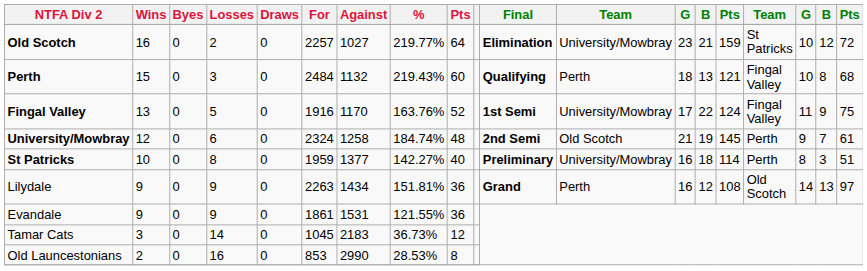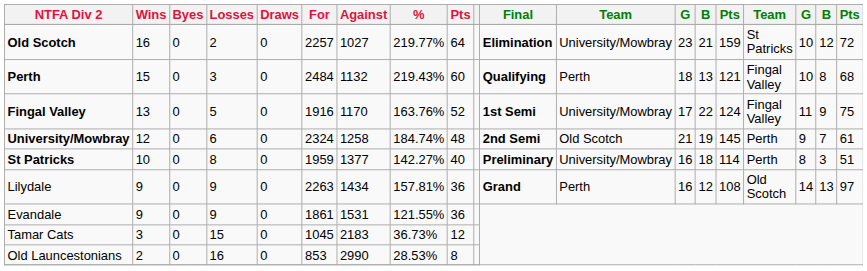 <table style="font-size: 85%; text-align: left;" class="wikitable">
 <tr>
 <th style="color:crimson">NTFA Div 2</th>
 <th style="color:crimson">Wins</th>
 <th style="color:crimson">Byes</th>
 <th style="color:crimson">Losses</th>
 <th style="color:crimson">Draws</th>
 <th style="color:crimson">For</th>
 <th style="color:crimson">Against</th>
 <th style="color:crimson">%</th>
 <th style="color:crimson">Pts</th>
 <th></th>
 <th style="color:green">Final</th>
 <th style="color:green">Team</th>
 <th style="color:green">G</th>
 <th style="color:green">B</th>
 <th style="color:green">Pts</th>
 <th style="color:green">Team</th>
 <th style="color:green">G</th>
 <th style="color:green">B</th>
 <th style="color:green">Pts</th>
 </tr>
 <tr>
 </tr>
 <tr>
 </tr>
 <tr>
 <td><strong>	Old Scotch	</strong></td>
 <td>16</td>
 <td>0</td>
 <td>2</td>
 <td>0</td>
 <td>2257</td>
 <td>1027</td>
 <td>219.77%</td>
 <td>64</td>
 <td></td>
 <td><strong>Elimination</strong></td>
 <td>University/Mowbray</td>
 <td>23</td>
 <td>21</td>
 <td>159</td>
 <td>St Patricks</td>
 <td>10</td>
 <td>12</td>
 <td>72</td>
 </tr>
 <tr>
 <td><strong>	Perth	</strong></td>
 <td>15</td>
 <td>0</td>
 <td>3</td>
 <td>0</td>
 <td>2484</td>
 <td>1132</td>
 <td>219.43%</td>
 <td>60</td>
 <td></td>
 <td><strong>Qualifying</strong></td>
 <td>Perth</td>
 <td>18</td>
 <td>13</td>
 <td>121</td>
 <td>Fingal Valley</td>
 <td>10</td>
 <td>8</td>
 <td>68</td>
 </tr>
 <tr>
 <td><strong>	Fingal Valley	</strong></td>
 <td>13</td>
 <td>0</td>
 <td>5</td>
 <td>0</td>
 <td>1916</td>
 <td>1170</td>
 <td>163.76%</td>
 <td>52</td>
 <td></td>
 <td><strong>1st Semi</strong></td>
 <td>University/Mowbray</td>
 <td>17</td>
 <td>22</td>
 <td>124</td>
 <td>Fingal Valley</td>
 <td>11</td>
 <td>9</td>
 <td>75</td>
 </tr>
 <tr>
 <td><strong>	University/Mowbray	</strong></td>
 <td>12</td>
 <td>0</td>
 <td>6</td>
 <td>0</td>
 <td>2324</td>
 <td>1258</td>
 <td>184.74%</td>
 <td>48</td>
 <td></td>
 <td><strong>2nd Semi</strong></td>
 <td>Old Scotch</td>
 <td>21</td>
 <td>19</td>
 <td>145</td>
 <td>Perth</td>
 <td>9</td>
 <td>7</td>
 <td>61</td>
 </tr>
 <tr>
 <td><strong>	St Patricks	</strong></td>
 <td>10</td>
 <td>0</td>
 <td>8</td>
 <td>0</td>
 <td>1959</td>
 <td>1377</td>
 <td>142.27%</td>
 <td>40</td>
 <td></td>
 <td><strong>Preliminary</strong></td>
 <td>University/Mowbray</td>
 <td>16</td>
 <td>18</td>
 <td>114</td>
 <td>Perth</td>
 <td>8</td>
 <td>3</td>
 <td>51</td>
 </tr>
 <tr>
 <td>Lilydale</td>
 <td>9</td>
 <td>0</td>
 <td>9</td>
 <td>0</td>
 <td>2263</td>
 <td>1434</td>
-<td>151.81%</td>
+<td>157.81%</td>
 <td>36</td>
 <td></td>
 <td><strong>Grand</strong></td>
 <td>Perth</td>
 <td>16</td>
 <td>12</td>
 <td>108</td>
 <td>Old Scotch</td>
 <td>14</td>
 <td>13</td>
 <td>97</td>
 </tr>
 <tr>
 <td>Evandale</td>
 <td>9</td>
 <td>0</td>
 <td>9</td>
 <td>0</td>
 <td>1861</td>
 <td>1531</td>
 <td>121.55%</td>
 <td>36</td>
 <td></td>
 </tr>
 <tr>
 <td>Tamar Cats</td>
 <td>3</td>
 <td>0</td>
-<td>14</td>
+<td>15</td>
 <td>0</td>
 <td>1045</td>
 <td>2183</td>
 <td>36.73%</td>
 <td>12</td>
 <td></td>
 </tr>
 <tr>
 <td>Old Launcestonians</td>
 <td>2</td>
 <td>0</td>
 <td>16</td>
 <td>0</td>
 <td>853</td>
 <td>2990</td>
 <td>28.53%</td>
 <td>8</td>
 <td></td>
 </tr>
 <tr>
 </tr>
 </table>
